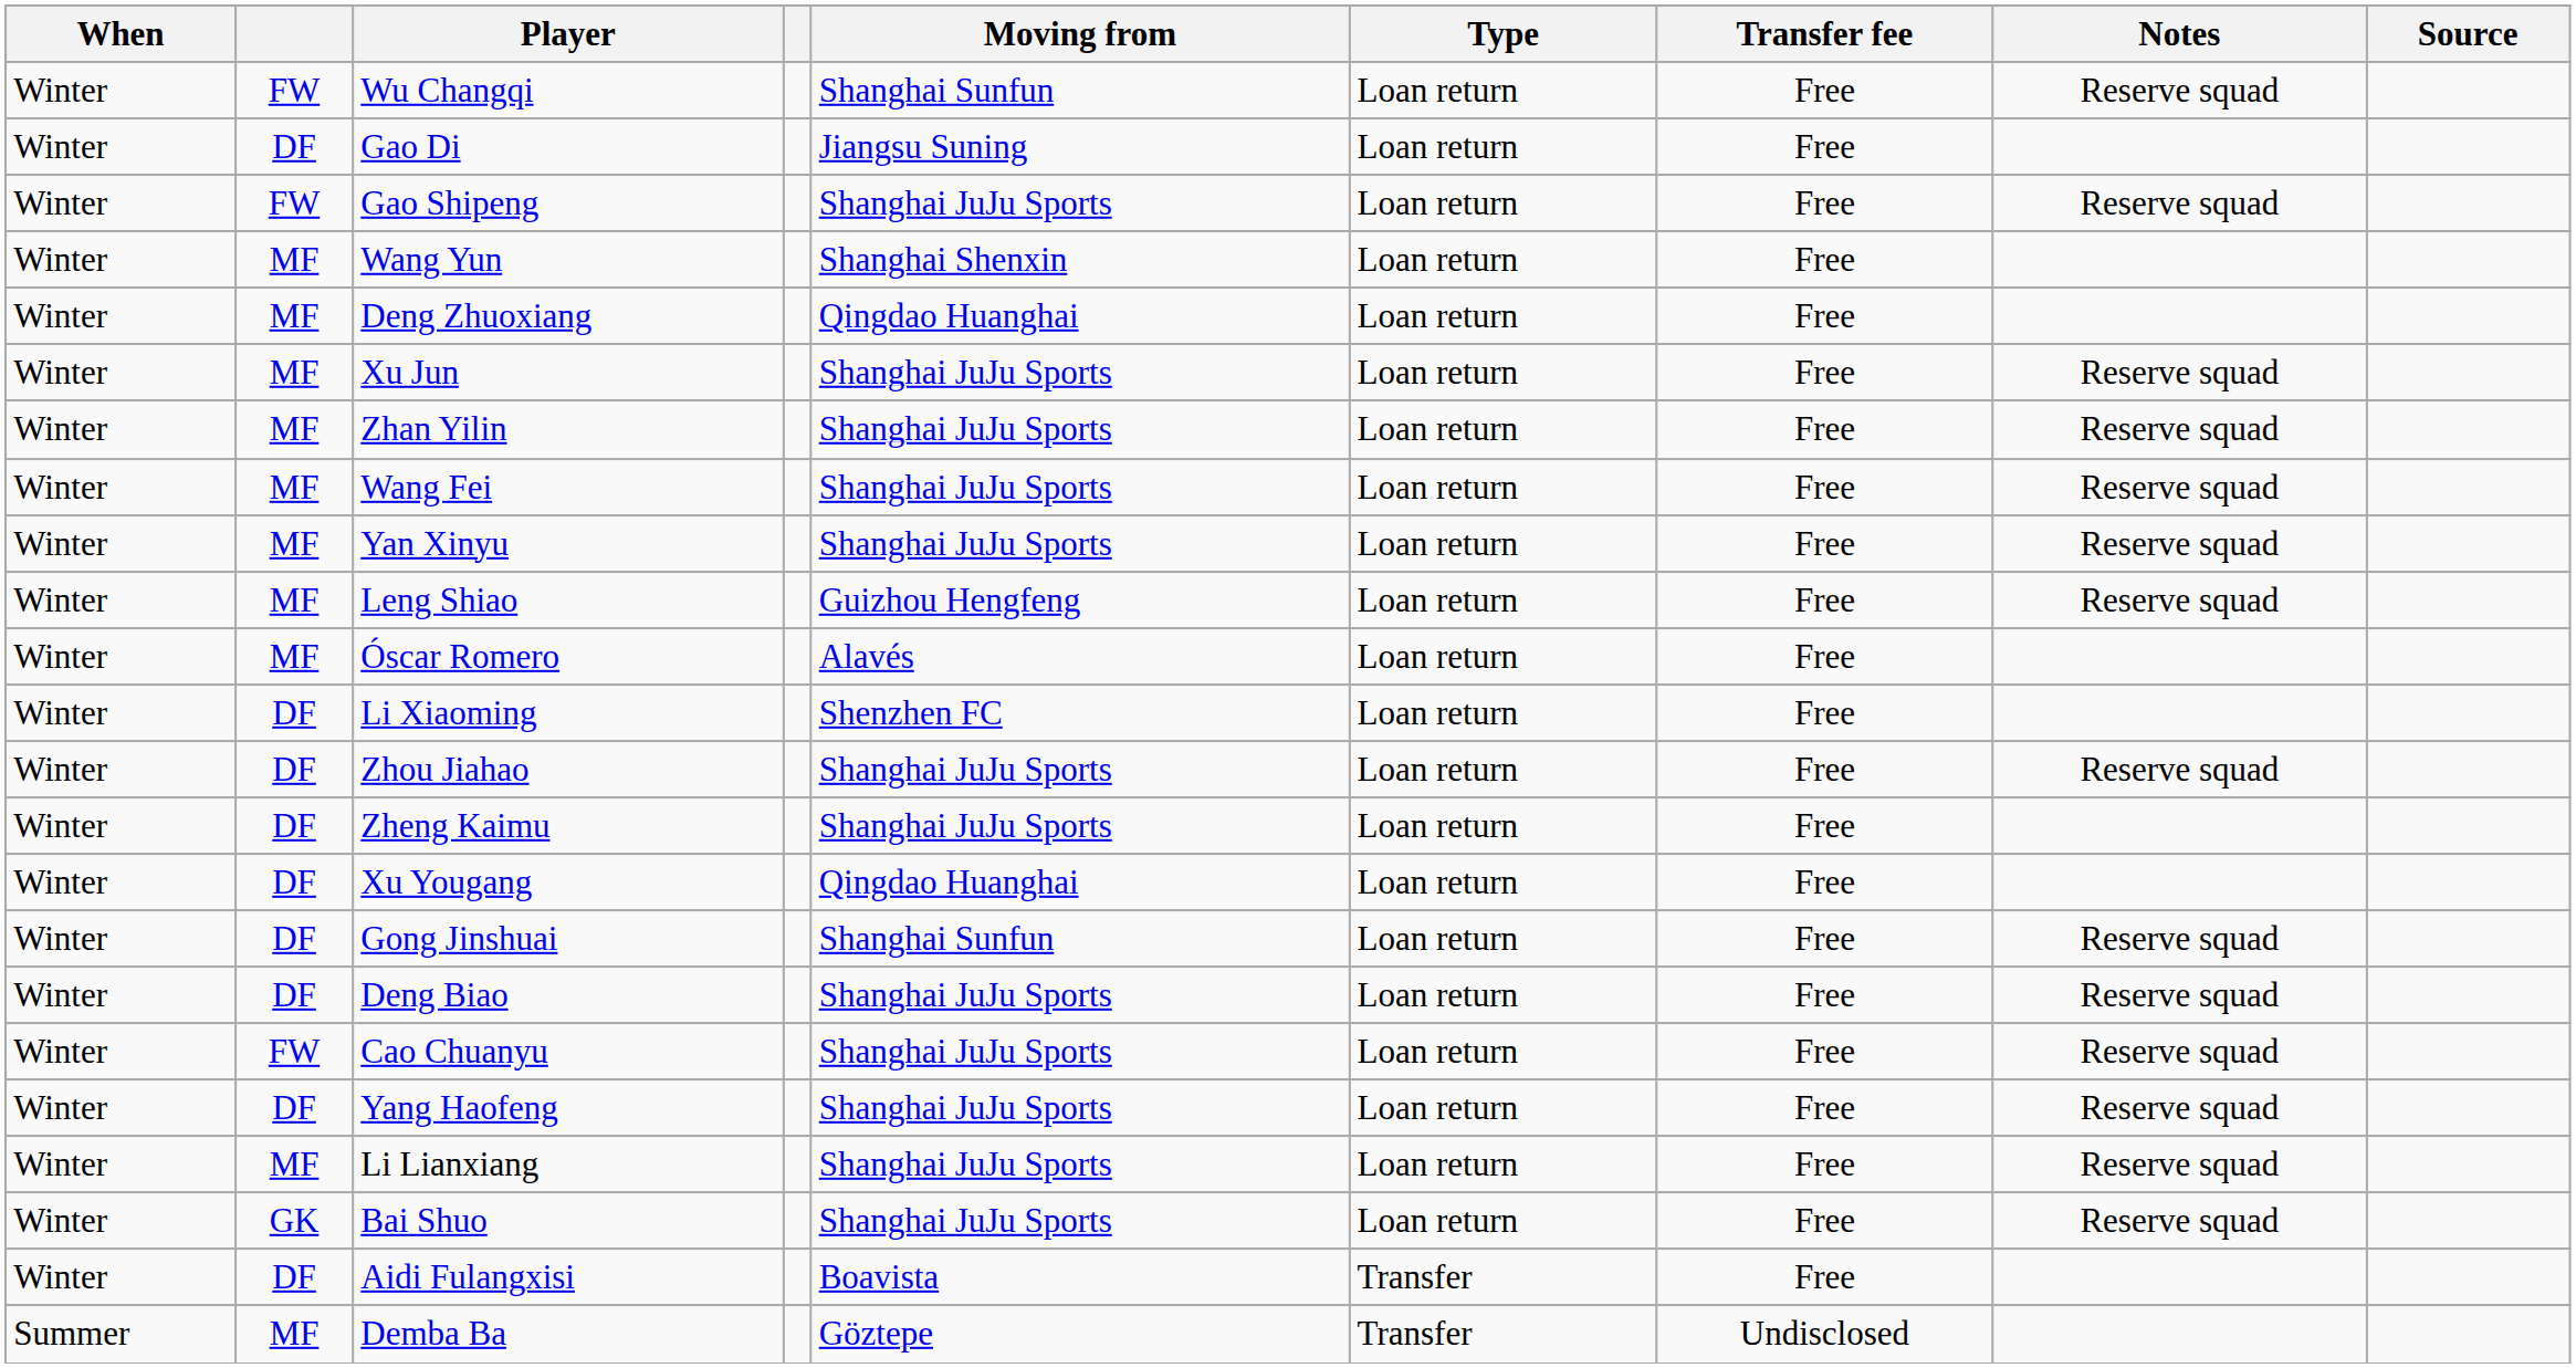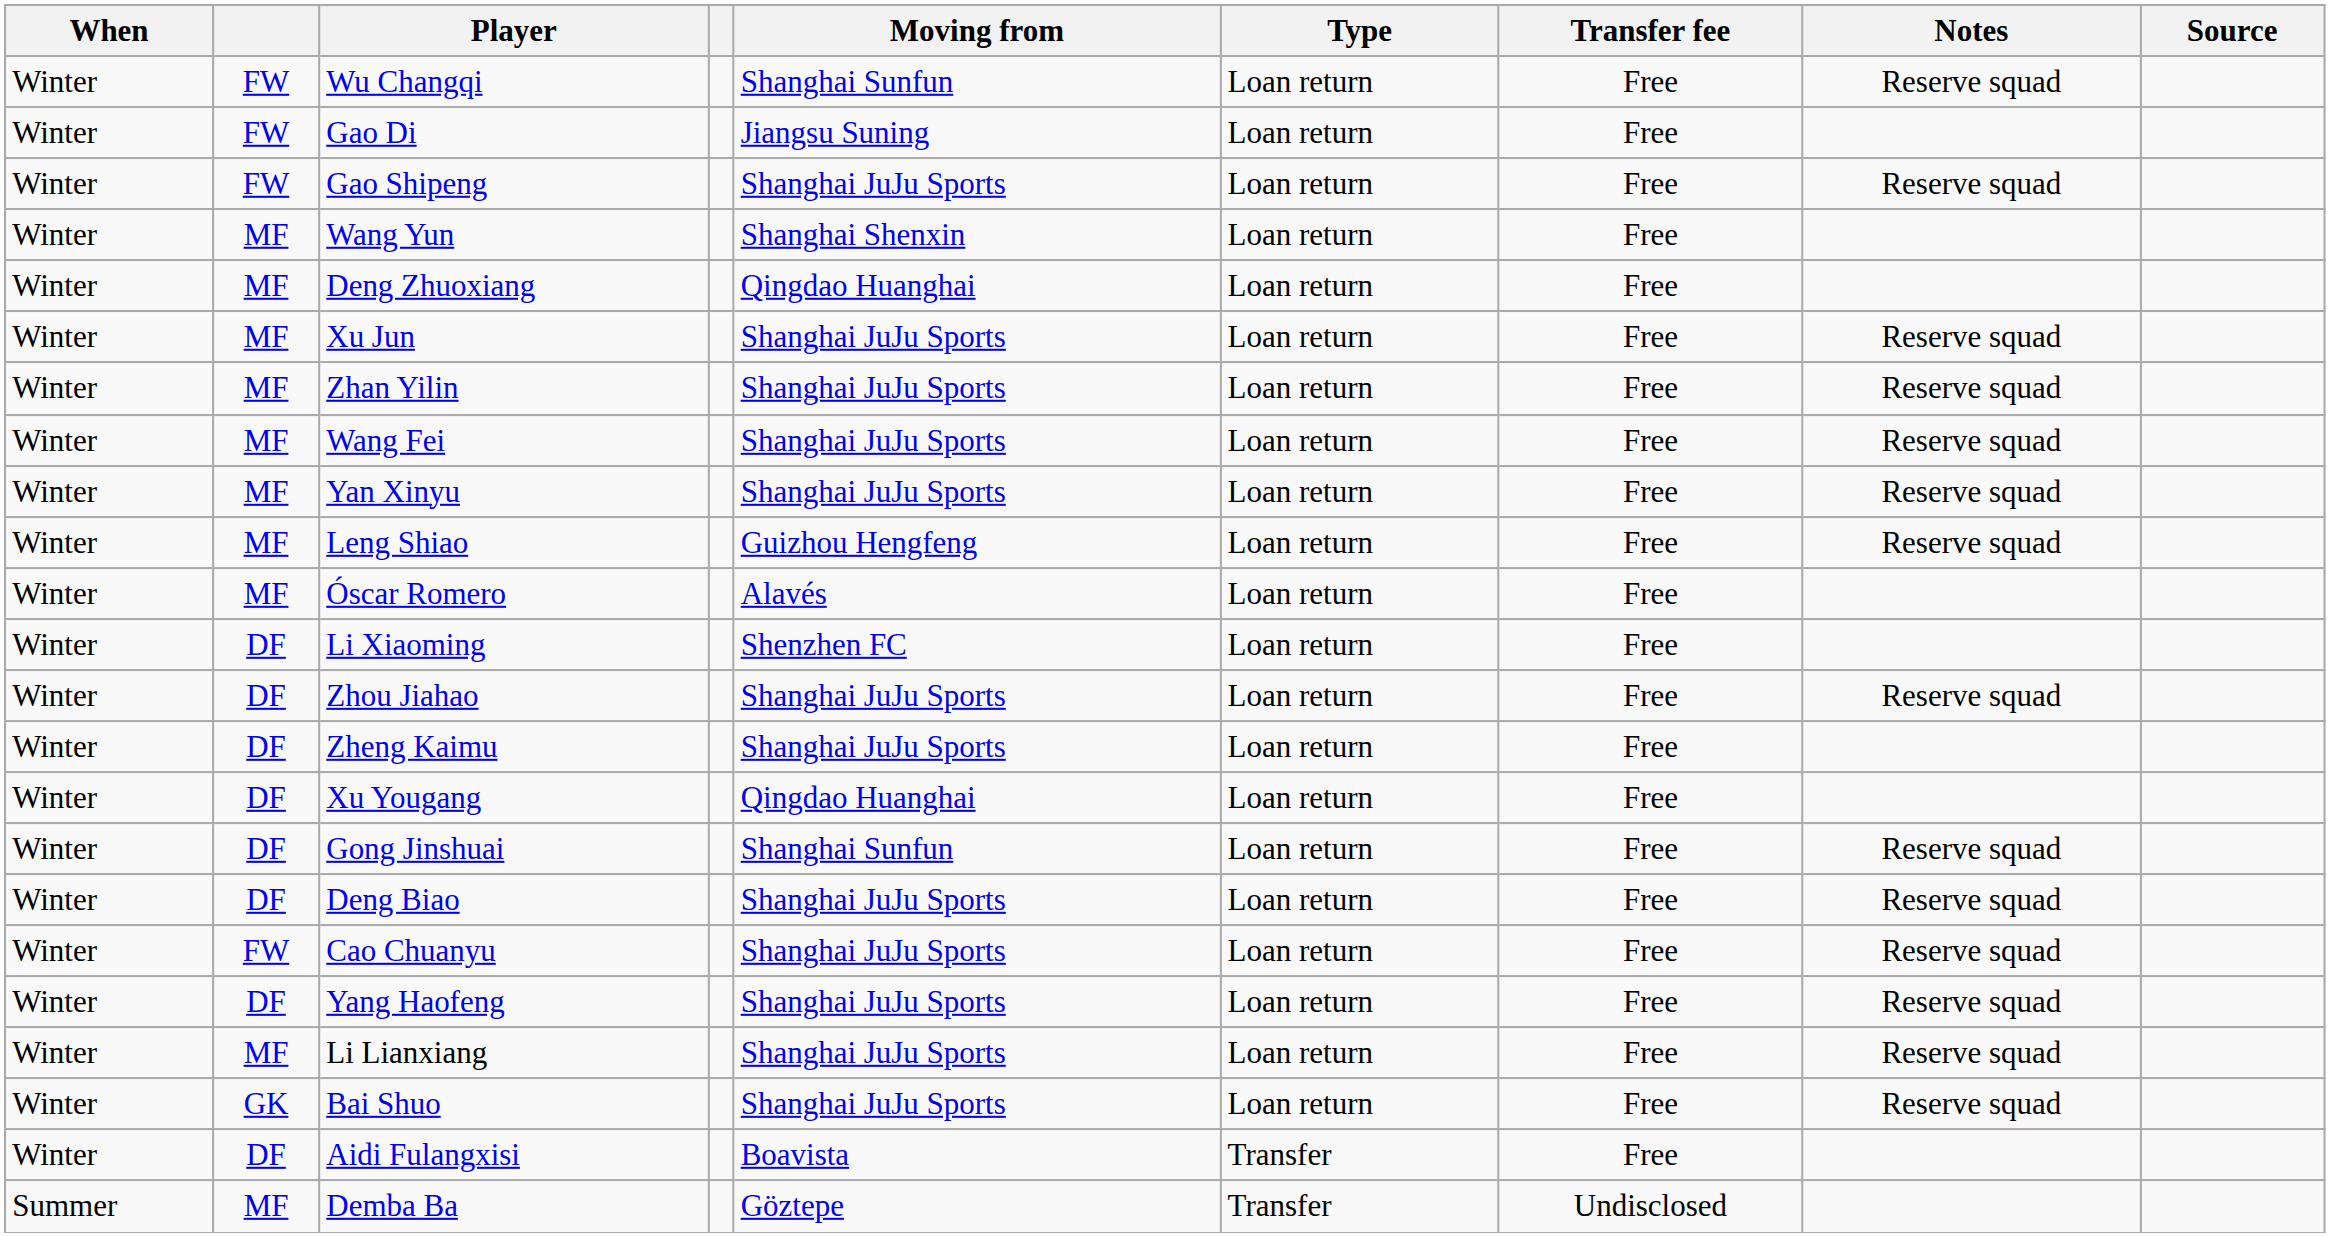 <table class="wikitable sortable" style="width:90%; text-align:left; font-size:95%;">
 <tr>
 <th>When</th>
 <th></th>
 <th>Player</th>
 <th></th>
 <th>Moving from</th>
 <th>Type</th>
 <th class="unsortable">Transfer fee</th>
 <th class="unsortable">Notes</th>
 <th>Source</th>
 </tr>
 <tr>
 <td align=left>Winter</td>
 <td align=center><a href='#'>FW</a></td>
 <td align=left> <a href='#'>Wu Changqi</a></td>
 <td align=center></td>
 <td align=left> <a href='#'>Shanghai Sunfun</a></td>
 <td>Loan return</td>
 <td align=center>Free</td>
 <td align=center>Reserve squad</td>
 <td></td>
 </tr>
 <tr>
 <td align=left>Winter</td>
-<td align=center><a href='#'>DF</a></td>
+<td align=center><a href='#'>FW</a></td>
 <td align=left> <a href='#'>Gao Di</a></td>
 <td align=center></td>
 <td align=left> <a href='#'>Jiangsu Suning</a></td>
 <td>Loan return</td>
 <td align=center>Free</td>
 <td align=center></td>
 <td></td>
 </tr>
 <tr>
 <td align=left>Winter</td>
 <td align=center><a href='#'>FW</a></td>
 <td align=left> <a href='#'>Gao Shipeng</a></td>
 <td align=center></td>
 <td align=left> <a href='#'>Shanghai JuJu Sports</a></td>
 <td>Loan return</td>
 <td align=center>Free</td>
 <td align=center>Reserve squad</td>
 <td></td>
 </tr>
 <tr>
 <td align=left>Winter</td>
 <td align=center><a href='#'>MF</a></td>
 <td align=left> <a href='#'>Wang Yun</a></td>
 <td align=center></td>
 <td align=left> <a href='#'>Shanghai Shenxin</a></td>
 <td>Loan return</td>
 <td align=center>Free</td>
 <td align=center></td>
 <td></td>
 </tr>
 <tr>
 <td align=left>Winter</td>
 <td align=center><a href='#'>MF</a></td>
 <td align=left> <a href='#'>Deng Zhuoxiang</a></td>
 <td align=center></td>
 <td align=left> <a href='#'>Qingdao Huanghai</a></td>
 <td>Loan return</td>
 <td align=center>Free</td>
 <td align=center></td>
 <td></td>
 </tr>
 <tr>
 <td align=left>Winter</td>
 <td align=center><a href='#'>MF</a></td>
 <td align=left> <a href='#'>Xu Jun</a></td>
 <td align=center></td>
 <td align=left> <a href='#'>Shanghai JuJu Sports</a></td>
 <td>Loan return</td>
 <td align=center>Free</td>
 <td align=center>Reserve squad</td>
 <td></td>
 </tr>
 <tr>
 <td align=left>Winter</td>
 <td align=center><a href='#'>MF</a></td>
 <td align=left> <a href='#'>Zhan Yilin</a></td>
 <td align=center></td>
 <td align=left> <a href='#'>Shanghai JuJu Sports</a></td>
 <td>Loan return</td>
 <td align=center>Free</td>
 <td align=center>Reserve squad</td>
 <td></td>
 </tr>
 <tr>
 <td align=left>Winter</td>
 <td align=center><a href='#'>MF</a></td>
 <td align=left> <a href='#'>Wang Fei</a></td>
 <td align=center></td>
 <td align=left> <a href='#'>Shanghai JuJu Sports</a></td>
 <td>Loan return</td>
 <td align=center>Free</td>
 <td align=center>Reserve squad</td>
 <td></td>
 </tr>
 <tr>
 <td align=left>Winter</td>
 <td align=center><a href='#'>MF</a></td>
 <td align=left> <a href='#'>Yan Xinyu</a></td>
 <td align=center></td>
 <td align=left> <a href='#'>Shanghai JuJu Sports</a></td>
 <td>Loan return</td>
 <td align=center>Free</td>
 <td align=center>Reserve squad</td>
 <td></td>
 </tr>
 <tr>
 <td align=left>Winter</td>
 <td align=center><a href='#'>MF</a></td>
 <td align=left> <a href='#'>Leng Shiao</a></td>
 <td align=center></td>
 <td align=left> <a href='#'>Guizhou Hengfeng</a></td>
 <td>Loan return</td>
 <td align=center>Free</td>
 <td align=center>Reserve squad</td>
 <td></td>
 </tr>
 <tr>
 <td align=left>Winter</td>
 <td align=center><a href='#'>MF</a></td>
 <td align=left> <a href='#'>Óscar Romero</a></td>
 <td align=center></td>
 <td align=left> <a href='#'>Alavés</a></td>
 <td>Loan return</td>
 <td align=center>Free</td>
 <td align=center></td>
 <td></td>
 </tr>
 <tr>
 <td align=left>Winter</td>
 <td align=center><a href='#'>DF</a></td>
 <td align=left> <a href='#'>Li Xiaoming</a></td>
 <td align=center></td>
 <td align=left> <a href='#'>Shenzhen FC</a></td>
 <td>Loan return</td>
 <td align=center>Free</td>
 <td align=center></td>
 <td></td>
 </tr>
 <tr>
 <td align=left>Winter</td>
 <td align=center><a href='#'>DF</a></td>
 <td align=left> <a href='#'>Zhou Jiahao</a></td>
 <td align=center></td>
 <td align=left> <a href='#'>Shanghai JuJu Sports</a></td>
 <td>Loan return</td>
 <td align=center>Free</td>
 <td align=center>Reserve squad</td>
 <td></td>
 </tr>
 <tr>
 <td align=left>Winter</td>
 <td align=center><a href='#'>DF</a></td>
 <td align=left> <a href='#'>Zheng Kaimu</a></td>
 <td align=center></td>
 <td align=left> <a href='#'>Shanghai JuJu Sports</a></td>
 <td>Loan return</td>
 <td align=center>Free</td>
 <td align=center></td>
 <td></td>
 </tr>
 <tr>
 <td align=left>Winter</td>
 <td align=center><a href='#'>DF</a></td>
 <td align=left> <a href='#'>Xu Yougang</a></td>
 <td align=center></td>
 <td align=left> <a href='#'>Qingdao Huanghai</a></td>
 <td>Loan return</td>
 <td align=center>Free</td>
 <td align=center></td>
 <td></td>
 </tr>
 <tr>
 <td align=left>Winter</td>
 <td align=center><a href='#'>DF</a></td>
 <td align=left> <a href='#'>Gong Jinshuai</a></td>
 <td align=center></td>
 <td align=left> <a href='#'>Shanghai Sunfun</a></td>
 <td>Loan return</td>
 <td align=center>Free</td>
 <td align=center>Reserve squad</td>
 <td></td>
 </tr>
 <tr>
 <td align=left>Winter</td>
 <td align=center><a href='#'>DF</a></td>
 <td align=left> <a href='#'>Deng Biao</a></td>
 <td align=center></td>
 <td align=left> <a href='#'>Shanghai JuJu Sports</a></td>
 <td>Loan return</td>
 <td align=center>Free</td>
 <td align=center>Reserve squad</td>
 <td></td>
 </tr>
 <tr>
 <td align=left>Winter</td>
 <td align=center><a href='#'>FW</a></td>
 <td align=left> <a href='#'>Cao Chuanyu</a></td>
 <td align=center></td>
 <td align=left> <a href='#'>Shanghai JuJu Sports</a></td>
 <td>Loan return</td>
 <td align=center>Free</td>
 <td align=center>Reserve squad</td>
 <td></td>
 </tr>
 <tr>
 <td align=left>Winter</td>
 <td align=center><a href='#'>DF</a></td>
 <td align=left> <a href='#'>Yang Haofeng</a></td>
 <td align=center></td>
 <td align=left> <a href='#'>Shanghai JuJu Sports</a></td>
 <td>Loan return</td>
 <td align=center>Free</td>
 <td align=center>Reserve squad</td>
 <td></td>
 </tr>
 <tr>
 <td align=left>Winter</td>
 <td align=center><a href='#'>MF</a></td>
 <td align=left> Li Lianxiang</td>
 <td align=center></td>
 <td align=left> <a href='#'>Shanghai JuJu Sports</a></td>
 <td>Loan return</td>
 <td align=center>Free</td>
 <td align=center>Reserve squad</td>
 <td></td>
 </tr>
 <tr>
 <td align=left>Winter</td>
 <td align=center><a href='#'>GK</a></td>
 <td align=left> <a href='#'>Bai Shuo</a></td>
 <td align=center></td>
 <td align=left> <a href='#'>Shanghai JuJu Sports</a></td>
 <td>Loan return</td>
 <td align=center>Free</td>
 <td align=center>Reserve squad</td>
 <td></td>
 </tr>
 <tr>
 <td align=left>Winter</td>
 <td align=center><a href='#'>DF</a></td>
 <td align=left> <a href='#'>Aidi Fulangxisi</a></td>
 <td align=center></td>
 <td align=left> <a href='#'>Boavista</a></td>
 <td>Transfer</td>
 <td align=center>Free</td>
 <td align=center></td>
 <td align=center></td>
 </tr>
 <tr>
 <td align=left>Summer</td>
 <td align=center><a href='#'>MF</a></td>
 <td align=left> <a href='#'>Demba Ba</a></td>
 <td align=center></td>
 <td align=left> <a href='#'>Göztepe</a></td>
 <td>Transfer</td>
 <td align=center>Undisclosed</td>
 <td align=center></td>
 <td align=center></td>
 </tr>
 <tr>
 </tr>
 </table>
